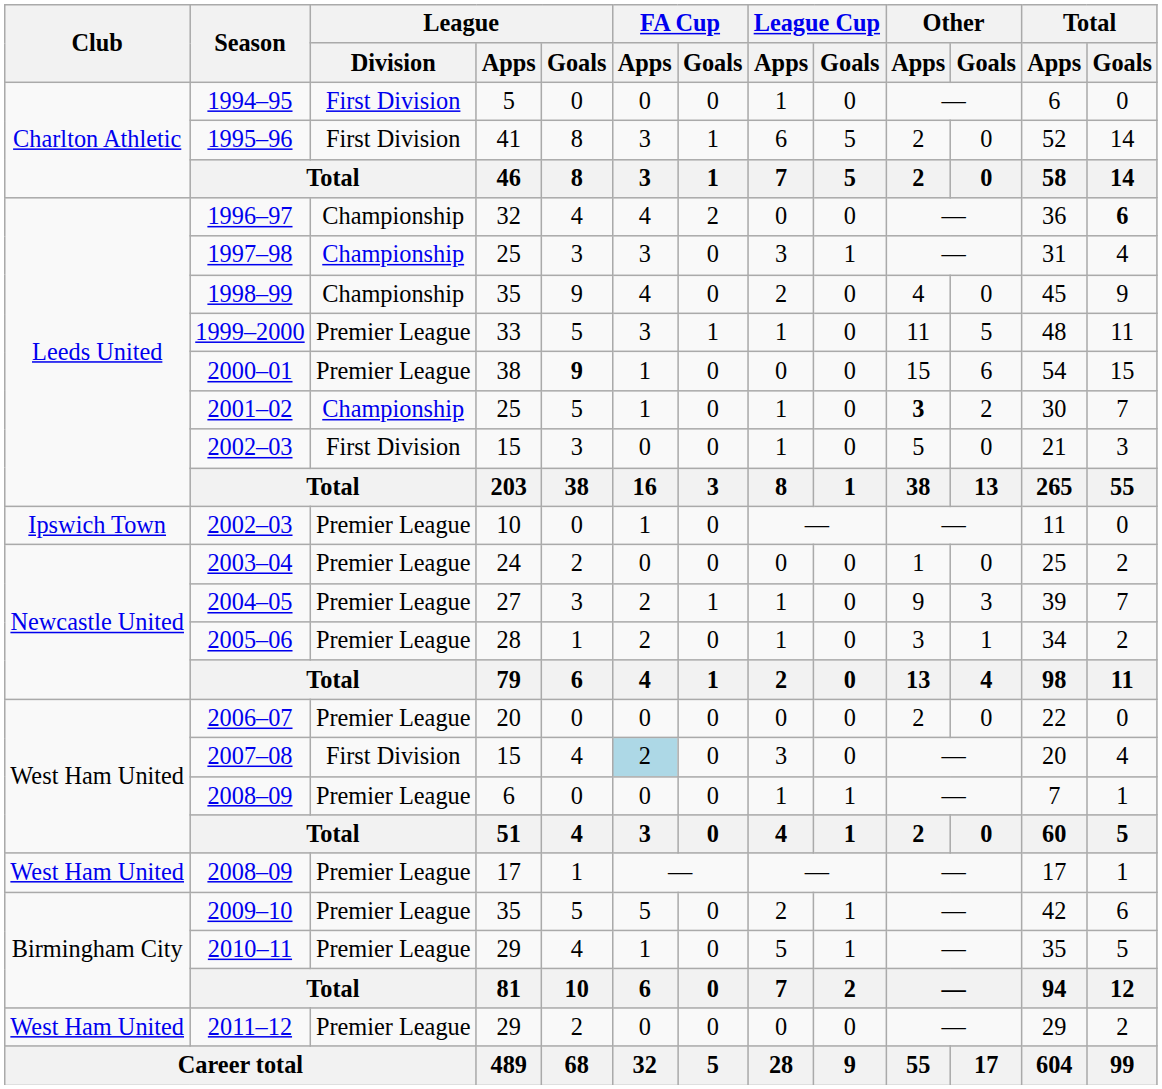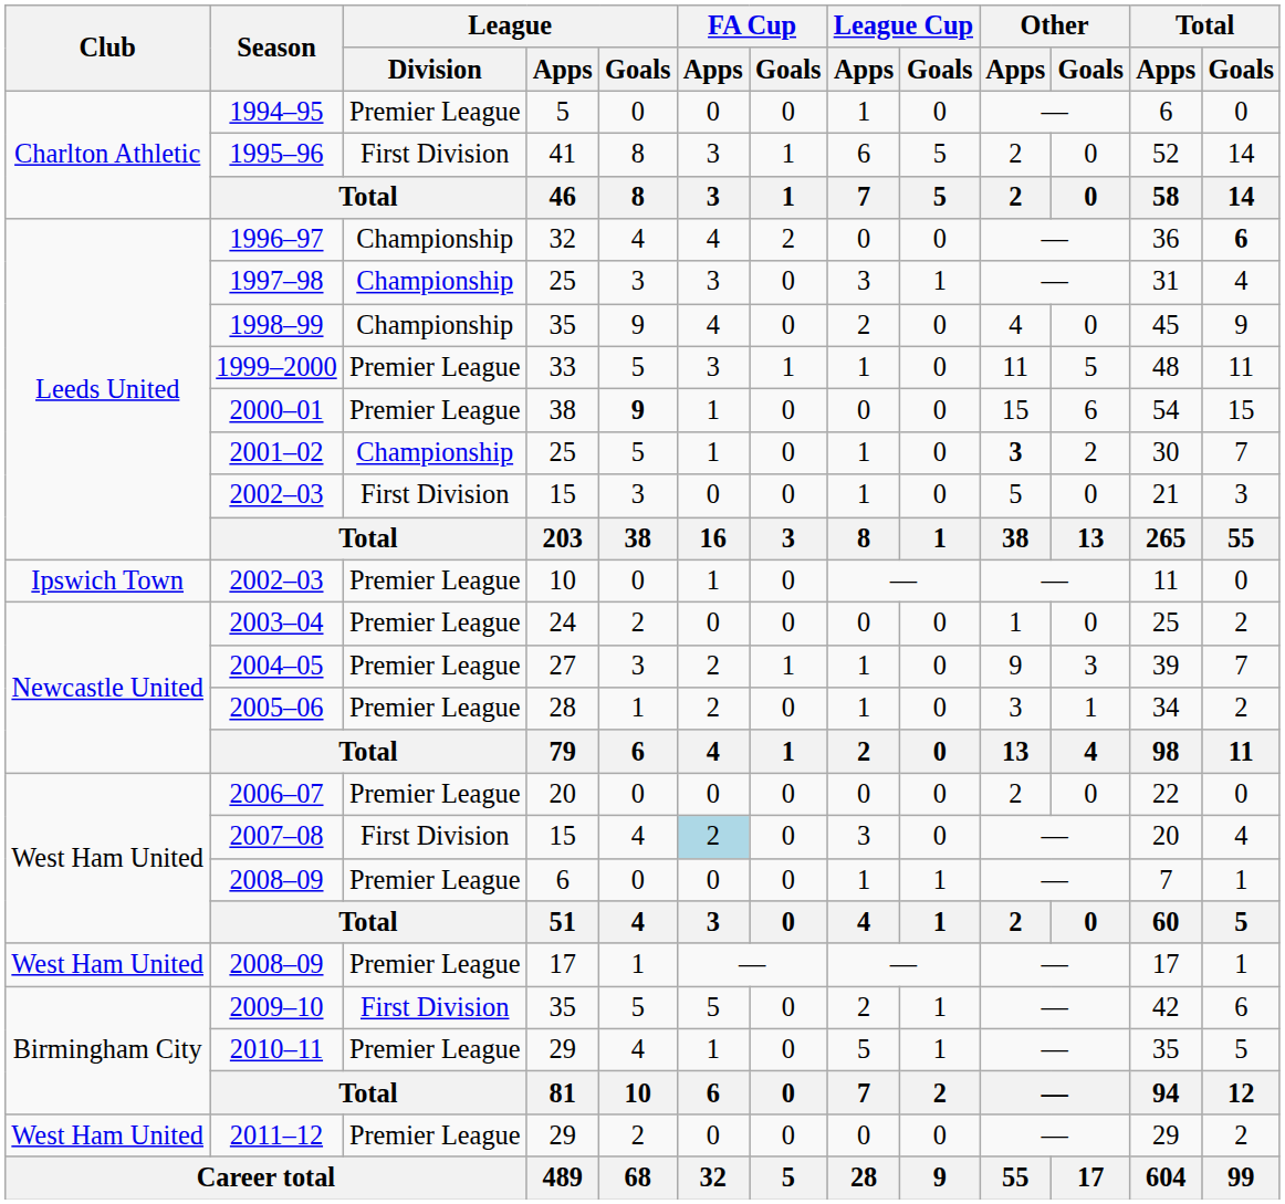 <table class=wikitable style="text-align:center">
 <tr>
 <th rowspan=2>Club</th>
 <th rowspan=2>Season</th>
 <th colspan=3>League</th>
 <th colspan=2><a href='#'>FA Cup</a></th>
 <th colspan=2><a href='#'>League Cup</a></th>
 <th colspan=2>Other</th>
 <th colspan=2>Total</th>
 </tr>
 <tr>
 <th>Division</th>
 <th>Apps</th>
 <th>Goals</th>
 <th>Apps</th>
 <th>Goals</th>
 <th>Apps</th>
 <th>Goals</th>
 <th>Apps</th>
 <th>Goals</th>
 <th>Apps</th>
 <th>Goals</th>
 </tr>
 <tr>
 <td rowspan=3><a href='#'>Charlton Athletic</a></td>
 <td><a href='#'>1994–95</a></td>
-<td><a href='#'>First Division</a></td>
+<td>Premier League</td>
 <td>5</td>
 <td>0</td>
 <td>0</td>
 <td>0</td>
 <td>1</td>
 <td>0</td>
 <td colspan=2>—</td>
 <td>6</td>
 <td>0</td>
 </tr>
 <tr>
 <td><a href='#'>1995–96</a></td>
 <td>First Division</td>
 <td>41</td>
 <td>8</td>
 <td>3</td>
 <td>1</td>
 <td>6</td>
 <td>5</td>
 <td>2</td>
 <td>0</td>
 <td>52</td>
 <td>14</td>
 </tr>
 <tr>
 <th colspan=2>Total</th>
 <th>46</th>
 <th>8</th>
 <th>3</th>
 <th>1</th>
 <th>7</th>
 <th>5</th>
 <th>2</th>
 <th>0</th>
 <th>58</th>
 <th>14</th>
 </tr>
 <tr>
 <td rowspan=8><a href='#'>Leeds United</a></td>
 <td><a href='#'>1996–97</a></td>
 <td>Championship</td>
 <td>32</td>
 <td>4</td>
 <td>4</td>
 <td>2</td>
 <td>0</td>
 <td>0</td>
 <td colspan=2>—</td>
 <td>36</td>
 <td><strong>6</strong></td>
 </tr>
 <tr>
 <td><a href='#'>1997–98</a></td>
 <td><a href='#'>Championship</a></td>
 <td>25</td>
 <td>3</td>
 <td>3</td>
 <td>0</td>
 <td>3</td>
 <td>1</td>
 <td colspan=2>—</td>
 <td>31</td>
 <td>4</td>
 </tr>
 <tr>
 <td><a href='#'>1998–99</a></td>
 <td>Championship</td>
 <td>35</td>
 <td>9</td>
 <td>4</td>
 <td>0</td>
 <td>2</td>
 <td>0</td>
 <td>4</td>
 <td>0</td>
 <td>45</td>
 <td>9</td>
 </tr>
 <tr>
 <td><a href='#'>1999–2000</a></td>
 <td>Premier League</td>
 <td>33</td>
 <td>5</td>
 <td>3</td>
 <td>1</td>
 <td>1</td>
 <td>0</td>
 <td>11</td>
 <td>5</td>
 <td>48</td>
 <td>11</td>
 </tr>
 <tr>
 <td><a href='#'>2000–01</a></td>
 <td>Premier League</td>
 <td>38</td>
 <td><strong>9</strong></td>
 <td>1</td>
 <td>0</td>
 <td>0</td>
 <td>0</td>
 <td>15</td>
 <td>6</td>
 <td>54</td>
 <td>15</td>
 </tr>
 <tr>
 <td><a href='#'>2001–02</a></td>
 <td><a href='#'>Championship</a></td>
 <td>25</td>
 <td>5</td>
 <td>1</td>
 <td>0</td>
 <td>1</td>
 <td>0</td>
 <td><strong>3</strong></td>
 <td>2</td>
 <td>30</td>
 <td>7</td>
 </tr>
 <tr>
 <td><a href='#'>2002–03</a></td>
 <td>First Division</td>
 <td>15</td>
 <td>3</td>
 <td>0</td>
 <td>0</td>
 <td>1</td>
 <td>0</td>
 <td>5</td>
 <td>0</td>
 <td>21</td>
 <td>3</td>
 </tr>
 <tr>
 <th colspan=2>Total</th>
 <th>203</th>
 <th>38</th>
 <th>16</th>
 <th>3</th>
 <th>8</th>
 <th>1</th>
 <th>38</th>
 <th>13</th>
 <th>265</th>
 <th>55</th>
 </tr>
 <tr>
 <td><a href='#'>Ipswich Town</a></td>
 <td><a href='#'>2002–03</a></td>
 <td>Premier League</td>
 <td>10</td>
 <td>0</td>
 <td>1</td>
 <td>0</td>
 <td colspan=2>—</td>
 <td colspan=2>—</td>
 <td>11</td>
 <td>0</td>
 </tr>
 <tr>
 <td rowspan=4><a href='#'>Newcastle United</a></td>
 <td><a href='#'>2003–04</a></td>
 <td>Premier League</td>
 <td>24</td>
 <td>2</td>
 <td>0</td>
 <td>0</td>
 <td>0</td>
 <td>0</td>
 <td>1</td>
 <td>0</td>
 <td>25</td>
 <td>2</td>
 </tr>
 <tr>
 <td><a href='#'>2004–05</a></td>
 <td>Premier League</td>
 <td>27</td>
 <td>3</td>
 <td>2</td>
 <td>1</td>
 <td>1</td>
 <td>0</td>
 <td>9</td>
 <td>3</td>
 <td>39</td>
 <td>7</td>
 </tr>
 <tr>
 <td><a href='#'>2005–06</a></td>
 <td>Premier League</td>
 <td>28</td>
 <td>1</td>
 <td>2</td>
 <td>0</td>
 <td>1</td>
 <td>0</td>
 <td>3</td>
 <td>1</td>
 <td>34</td>
 <td>2</td>
 </tr>
 <tr>
 <th colspan=2>Total</th>
 <th>79</th>
 <th>6</th>
 <th>4</th>
 <th>1</th>
 <th>2</th>
 <th>0</th>
 <th>13</th>
 <th>4</th>
 <th>98</th>
 <th>11</th>
 </tr>
 <tr>
 <td rowspan=4>West Ham United</td>
 <td><a href='#'>2006–07</a></td>
 <td>Premier League</td>
 <td>20</td>
 <td>0</td>
 <td>0</td>
 <td>0</td>
 <td>0</td>
 <td>0</td>
 <td>2</td>
 <td>0</td>
 <td>22</td>
 <td>0</td>
 </tr>
 <tr>
 <td><a href='#'>2007–08</a></td>
 <td>First Division</td>
 <td>15</td>
 <td>4</td>
 <td style="background: lightblue;">2</td>
 <td>0</td>
 <td>3</td>
 <td>0</td>
 <td colspan=2>—</td>
 <td>20</td>
 <td>4</td>
 </tr>
 <tr>
 <td><a href='#'>2008–09</a></td>
 <td>Premier League</td>
 <td>6</td>
 <td>0</td>
 <td>0</td>
 <td>0</td>
 <td>1</td>
 <td>1</td>
 <td colspan=2>—</td>
 <td>7</td>
 <td>1</td>
 </tr>
 <tr>
 <th colspan=2>Total</th>
 <th>51</th>
 <th>4</th>
 <th>3</th>
 <th>0</th>
 <th>4</th>
 <th>1</th>
 <th>2</th>
 <th>0</th>
 <th>60</th>
 <th>5</th>
 </tr>
 <tr>
 <td><a href='#'>West Ham United</a></td>
 <td><a href='#'>2008–09</a></td>
 <td>Premier League</td>
 <td>17</td>
 <td>1</td>
 <td colspan=2>—</td>
 <td colspan=2>—</td>
 <td colspan=2>—</td>
 <td>17</td>
 <td>1</td>
 </tr>
 <tr>
 <td rowspan=3>Birmingham City</td>
 <td><a href='#'>2009–10</a></td>
-<td>Premier League</td>
+<td><a href='#'>First Division</a></td>
 <td>35</td>
 <td>5</td>
 <td>5</td>
 <td>0</td>
 <td>2</td>
 <td>1</td>
 <td colspan=2>—</td>
 <td>42</td>
 <td>6</td>
 </tr>
 <tr>
 <td><a href='#'>2010–11</a></td>
 <td>Premier League</td>
 <td>29</td>
 <td>4</td>
 <td>1</td>
 <td>0</td>
 <td>5</td>
 <td>1</td>
 <td colspan=2>—</td>
 <td>35</td>
 <td>5</td>
 </tr>
 <tr>
 <th colspan=2>Total</th>
 <th>81</th>
 <th>10</th>
 <th>6</th>
 <th>0</th>
 <th>7</th>
 <th>2</th>
 <th colspan=2>—</th>
 <th>94</th>
 <th>12</th>
 </tr>
 <tr>
 <td><a href='#'>West Ham United</a></td>
 <td><a href='#'>2011–12</a></td>
 <td>Premier League</td>
 <td>29</td>
 <td>2</td>
 <td>0</td>
 <td>0</td>
 <td>0</td>
 <td>0</td>
 <td colspan=2>—</td>
 <td>29</td>
 <td>2</td>
 </tr>
 <tr>
 <th colspan=3>Career total</th>
 <th>489</th>
 <th>68</th>
 <th>32</th>
 <th>5</th>
 <th>28</th>
 <th>9</th>
 <th>55</th>
 <th>17</th>
 <th>604</th>
 <th>99</th>
 </tr>
 </table>
